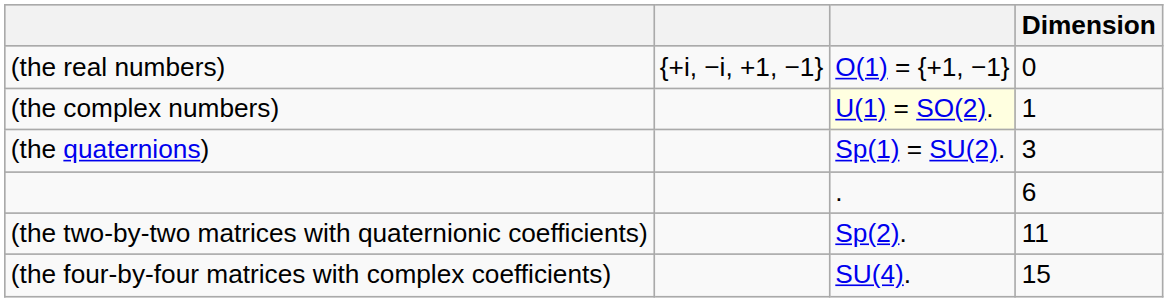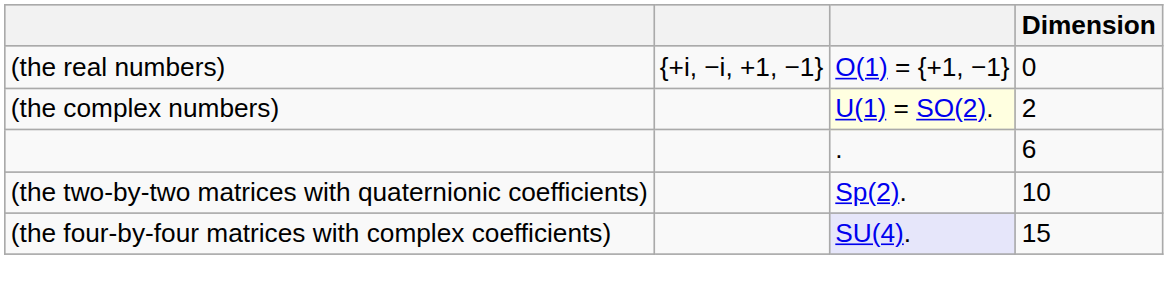 <table class="wikitable">
 <tr>
 <th></th>
 <th></th>
 <th></th>
 <th>Dimension</th>
 </tr>
 <tr>
 <td> (the real numbers)</td>
 <td>{+i, −i, +1, −1}</td>
 <td><a href='#'>O(1)</a> = {+1, −1}</td>
 <td>0</td>
 </tr>
 <tr>
 <td> (the complex numbers)</td>
 <td></td>
 <td style="background: lightyellow;"><a href='#'>U(1)</a> = <a href='#'>SO(2)</a>.</td>
-<td>1</td>
-</tr>
-<tr>
-<td> (the <a href='#'>quaternions</a>)</td>
-<td></td>
-<td><a href='#'>Sp(1)</a> = <a href='#'>SU(2)</a>.</td>
-<td>3</td>
+<td>2</td>
 </tr>
 <tr>
 <td></td>
 <td></td>
 <td>.</td>
 <td>6</td>
 </tr>
 <tr>
 <td> (the two-by-two matrices with quaternionic coefficients)</td>
 <td></td>
 <td><a href='#'>Sp(2)</a>.</td>
-<td>11</td>
+<td>10</td>
 </tr>
 <tr>
 <td> (the four-by-four matrices with complex coefficients)</td>
 <td></td>
-<td><a href='#'>SU(4)</a>.</td>
+<td style="background: lavender;"><a href='#'>SU(4)</a>.</td>
 <td>15</td>
 </tr>
 </table>
